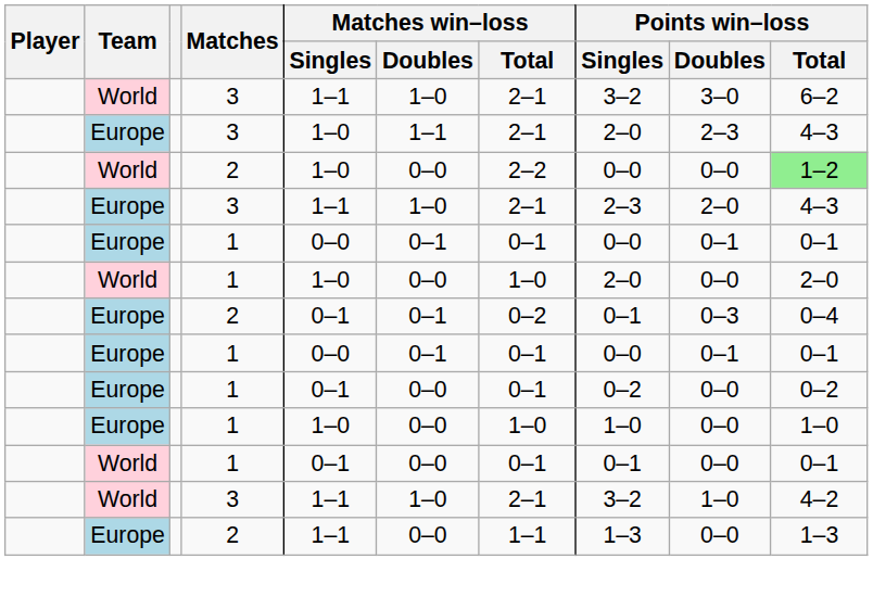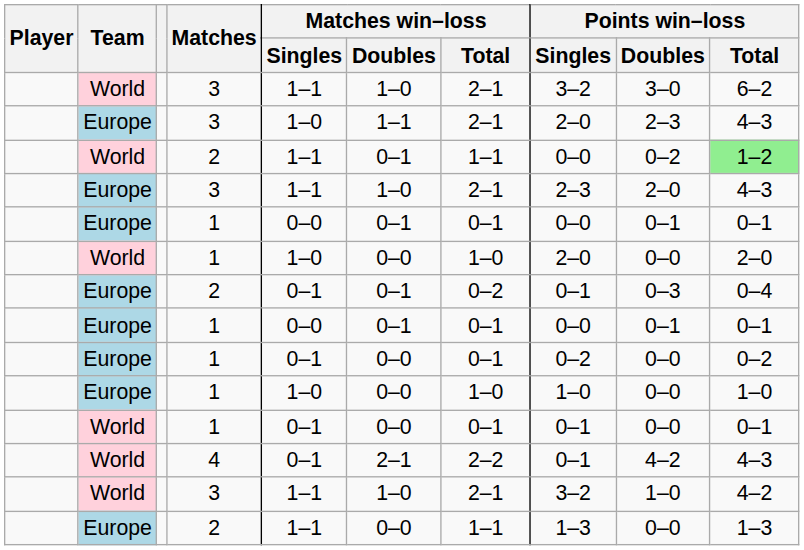 <table class="wikitable mw-datatable sortable nowrap" style="text-align:center">
 <tr>
 <th rowspan=2>Player</th>
 <th rowspan=2 width=40>Team</th>
 <th rowspan=2></th>
 <th rowspan=2 style="border-right: 1pt black solid">Matches</th>
 <th class="unsortable" colspan=3 style="border-right: 1pt black solid">Matches win–loss</th>
 <th class="unsortable" colspan=3>Points win–loss</th>
 </tr>
 <tr>
 <th>Singles</th>
 <th>Doubles</th>
 <th width=60 style="border-right: 1pt black solid">Total</th>
 <th>Singles</th>
 <th>Doubles</th>
 <th width=60>Total</th>
 </tr>
 <tr>
 <td align="left"></td>
 <td bgcolor="ffd1dc">World</td>
 <td align=center></td>
 <td style="border-right: 1pt black solid">3</td>
 <td>1–1</td>
 <td>1–0</td>
 <td style="border-right: 1pt black solid">2–1</td>
 <td>3–2</td>
 <td>3–0</td>
 <td>6–2</td>
 </tr>
 <tr>
 <td align="left"></td>
 <td bgcolor="lightblue">Europe</td>
 <td align=center></td>
 <td style="border-right: 1pt black solid">3</td>
 <td>1–0</td>
 <td>1–1</td>
 <td style="border-right: 1pt black solid">2–1</td>
 <td>2–0</td>
 <td>2–3</td>
 <td>4–3</td>
 </tr>
 <tr>
 <td align="left"></td>
 <td bgcolor="ffd1dc">World</td>
 <td align=center></td>
 <td style="border-right: 1pt black solid">2</td>
-<td>1–0</td>
+<td>1–1</td>
+<td>0–1</td>
+<td style="border-right: 1pt black solid">1–1</td>
 <td>0–0</td>
-<td style="border-right: 1pt black solid">2–2</td>
-<td>0–0</td>
-<td>0–0</td>
+<td>0–2</td>
 <td style="background: lightgreen;">1–2</td>
 </tr>
 <tr>
 <td align="left"></td>
 <td bgcolor="lightblue">Europe</td>
 <td align=center></td>
 <td style="border-right: 1pt black solid">3</td>
 <td>1–1</td>
 <td>1–0</td>
 <td style="border-right: 1pt black solid">2–1</td>
 <td>2–3</td>
 <td>2–0</td>
 <td>4–3</td>
 </tr>
 <tr>
 <td align="left"></td>
 <td bgcolor="lightblue">Europe</td>
 <td align=center></td>
 <td style="border-right: 1pt black solid">1</td>
 <td>0–0</td>
 <td>0–1</td>
 <td style="border-right: 1pt black solid">0–1</td>
 <td>0–0</td>
 <td>0–1</td>
 <td>0–1</td>
 </tr>
 <tr>
 <td align="left"></td>
 <td bgcolor="ffd1dc">World</td>
 <td align=center></td>
 <td style="border-right: 1pt black solid">1</td>
 <td>1–0</td>
 <td>0–0</td>
 <td style="border-right: 1pt black solid">1–0</td>
 <td>2–0</td>
 <td>0–0</td>
 <td>2–0</td>
 </tr>
 <tr>
 <td align="left"></td>
 <td bgcolor="lightblue">Europe</td>
 <td align=center></td>
 <td style="border-right: 1pt black solid">2</td>
 <td>0–1</td>
 <td>0–1</td>
 <td style="border-right: 1pt black solid">0–2</td>
 <td>0–1</td>
 <td>0–3</td>
 <td>0–4</td>
 </tr>
 <tr>
 <td align="left"></td>
 <td bgcolor="lightblue">Europe</td>
 <td align=center></td>
 <td style="border-right: 1pt black solid">1</td>
 <td>0–0</td>
 <td>0–1</td>
 <td style="border-right: 1pt black solid">0–1</td>
 <td>0–0</td>
 <td>0–1</td>
 <td>0–1</td>
 </tr>
 <tr>
 <td align="left"></td>
 <td bgcolor="lightblue">Europe</td>
 <td align=center></td>
 <td style="border-right: 1pt black solid">1</td>
 <td>0–1</td>
 <td>0–0</td>
 <td style="border-right: 1pt black solid">0–1</td>
 <td>0–2</td>
 <td>0–0</td>
 <td>0–2</td>
 </tr>
 <tr>
 <td align="left"></td>
 <td bgcolor="lightblue">Europe</td>
 <td align=center></td>
 <td style="border-right: 1pt black solid">1</td>
 <td>1–0</td>
 <td>0–0</td>
 <td style="border-right: 1pt black solid">1–0</td>
 <td>1–0</td>
 <td>0–0</td>
 <td>1–0</td>
 </tr>
 <tr>
 <td align="left"></td>
 <td bgcolor="FFD1DC">World</td>
 <td align=center></td>
 <td style="border-right: 1pt black solid">1</td>
 <td>0–1</td>
 <td>0–0</td>
 <td style="border-right: 1pt black solid">0–1</td>
 <td>0–1</td>
 <td>0–0</td>
 <td>0–1</td>
 </tr>
 <tr>
 <td align="left"></td>
+<td bgcolor="FFD1DC">World</td>
+<td align=center></td>
+<td style="border-right: 1pt black solid">4</td>
+<td>0–1</td>
+<td>2–1</td>
+<td style="border-right: 1pt black solid">2–2</td>
+<td>0–1</td>
+<td>4–2</td>
+<td>4–3</td>
+</tr>
+<tr>
+<td align="left"></td>
 <td bgcolor="ffd1dc">World</td>
 <td align=center></td>
 <td style="border-right: 1pt black solid">3</td>
 <td>1–1</td>
 <td>1–0</td>
 <td style="border-right: 1pt black solid">2–1</td>
 <td>3–2</td>
 <td>1–0</td>
 <td>4–2</td>
 </tr>
 <tr>
 <td align="left"></td>
 <td bgcolor="lightblue">Europe</td>
 <td align=center></td>
 <td style="border-right: 1pt black solid">2</td>
 <td>1–1</td>
 <td>0–0</td>
 <td style="border-right: 1pt black solid">1–1</td>
 <td>1–3</td>
 <td>0–0</td>
 <td>1–3</td>
 </tr>
 </table>
